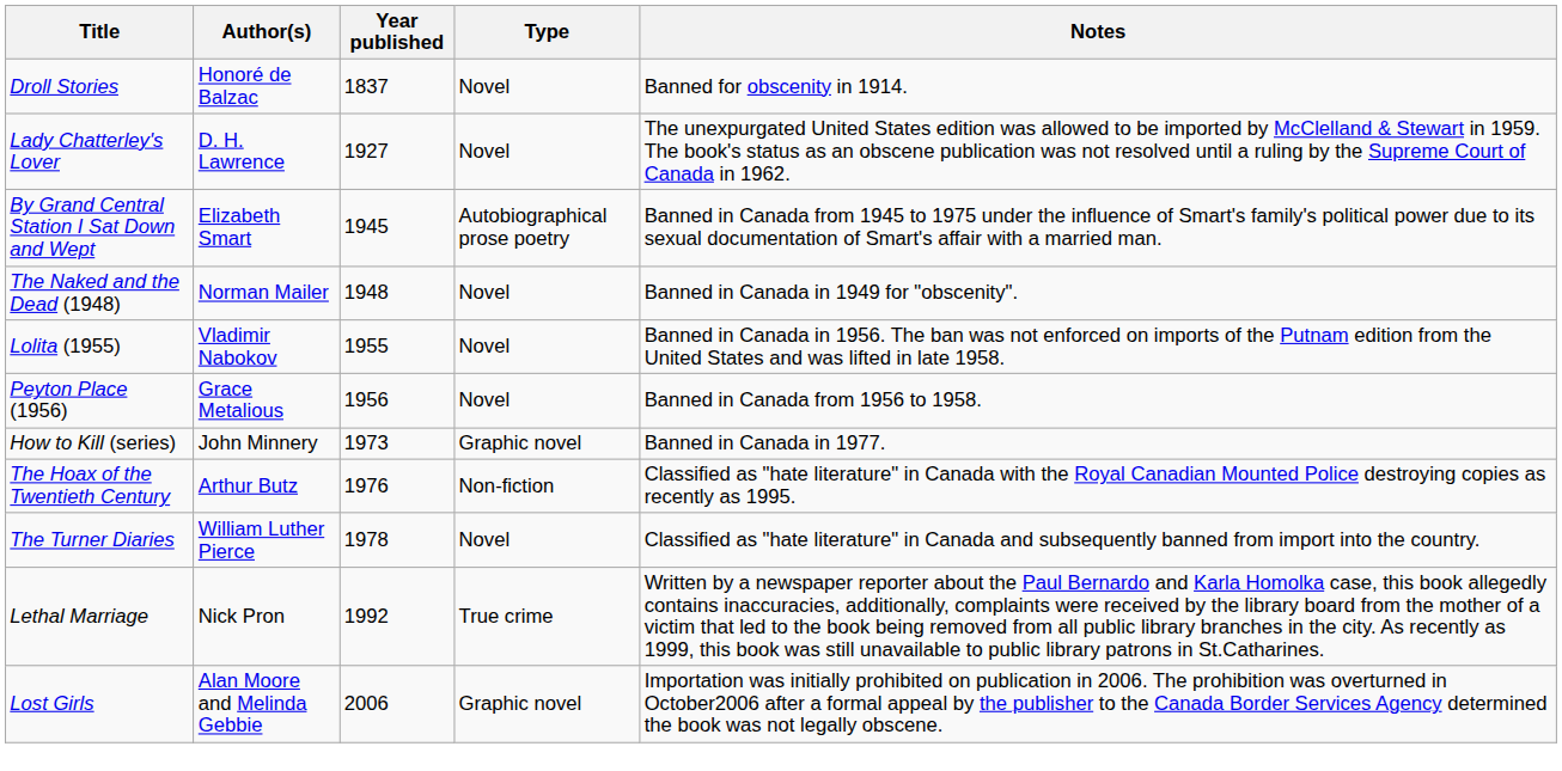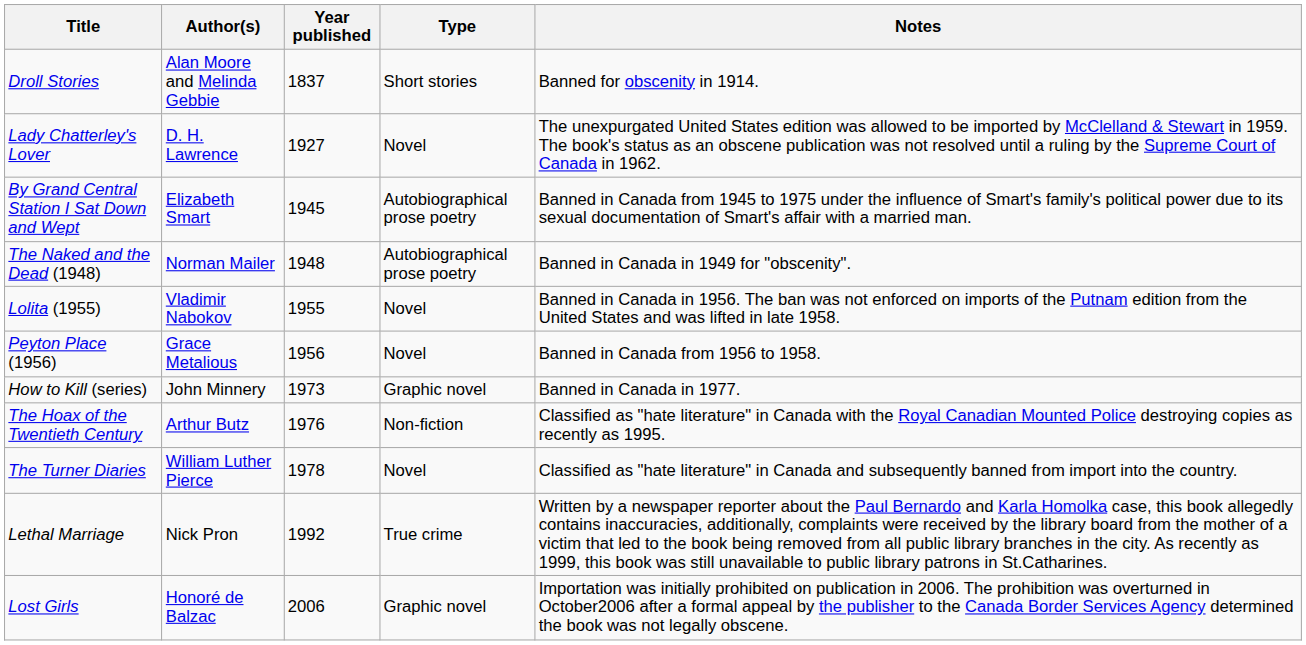 <table class="wikitable sortable">
 <tr>
 <th>Title</th>
 <th>Author(s)</th>
 <th>Year published</th>
 <th>Type</th>
 <th class="unsortable">Notes</th>
 </tr>
 <tr>
 <td><em><a href='#'>Droll Stories</a></em></td>
-<td><a href='#'>Honoré de Balzac</a></td>
+<td><a href='#'>Alan Moore</a> and <a href='#'>Melinda Gebbie</a></td>
 <td>1837</td>
-<td>Novel</td>
+<td>Short stories</td>
 <td>Banned for <a href='#'>obscenity</a> in 1914.</td>
 </tr>
 <tr>
 <td><em><a href='#'>Lady Chatterley's Lover</a></em></td>
 <td><a href='#'>D. H. Lawrence</a></td>
 <td>1927</td>
 <td>Novel</td>
 <td>The unexpurgated United States edition was allowed to be imported by <a href='#'>McClelland & Stewart</a> in 1959. The book's status as an obscene publication was not resolved until a ruling by the <a href='#'>Supreme Court of Canada</a> in 1962.</td>
 </tr>
 <tr>
 <td><em><a href='#'>By Grand Central Station I Sat Down and Wept</a></em></td>
 <td><a href='#'>Elizabeth Smart</a></td>
 <td>1945</td>
 <td>Autobiographical prose poetry</td>
 <td>Banned in Canada from 1945 to 1975 under the influence of Smart's family's political power due to its sexual documentation of Smart's affair with a married man.</td>
 </tr>
 <tr>
 <td><em><a href='#'>The Naked and the Dead</a></em> (1948)</td>
 <td><a href='#'>Norman Mailer</a></td>
 <td>1948</td>
-<td>Novel</td>
+<td>Autobiographical prose poetry</td>
 <td>Banned in Canada in 1949 for "obscenity".</td>
 </tr>
 <tr>
 <td><em><a href='#'>Lolita</a></em> (1955)</td>
 <td><a href='#'>Vladimir Nabokov</a></td>
 <td>1955</td>
 <td>Novel</td>
 <td>Banned in Canada in 1956. The ban was not enforced on imports of the <a href='#'>Putnam</a> edition from the United States and was lifted in late 1958.</td>
 </tr>
 <tr>
 <td><em><a href='#'>Peyton Place</a></em> (1956)</td>
 <td><a href='#'>Grace Metalious</a></td>
 <td>1956</td>
 <td>Novel</td>
 <td>Banned in Canada from 1956 to 1958.</td>
 </tr>
 <tr>
 <td><em>How to Kill</em> (series)</td>
 <td>John Minnery</td>
 <td>1973</td>
 <td>Graphic novel</td>
 <td>Banned in Canada in 1977.</td>
 </tr>
 <tr>
 <td><em><a href='#'>The Hoax of the Twentieth Century</a></em></td>
 <td><a href='#'>Arthur Butz</a></td>
 <td>1976</td>
 <td>Non-fiction</td>
 <td>Classified as "hate literature" in Canada with the <a href='#'>Royal Canadian Mounted Police</a> destroying copies as recently as 1995.</td>
 </tr>
 <tr>
 <td><em><a href='#'>The Turner Diaries</a></em></td>
 <td><a href='#'>William Luther Pierce</a></td>
 <td>1978</td>
 <td>Novel</td>
 <td>Classified as "hate literature" in Canada and subsequently banned from import into the country.</td>
 </tr>
 <tr>
 <td><em>Lethal Marriage</em></td>
 <td>Nick Pron</td>
 <td>1992</td>
 <td>True crime</td>
 <td>Written by a newspaper reporter about the <a href='#'>Paul Bernardo</a> and <a href='#'>Karla Homolka</a> case, this book allegedly contains inaccuracies, additionally, complaints were received by the  library board from the mother of a victim that led to the book being removed from all public library branches in the city. As recently as 1999, this book was still unavailable to public library patrons in St.Catharines.</td>
 </tr>
 <tr>
 <td><em><a href='#'>Lost Girls</a></em></td>
-<td><a href='#'>Alan Moore</a> and <a href='#'>Melinda Gebbie</a></td>
+<td><a href='#'>Honoré de Balzac</a></td>
 <td>2006</td>
 <td>Graphic novel</td>
 <td>Importation was initially prohibited on publication in 2006. The prohibition was overturned in October2006 after a formal appeal by <a href='#'>the publisher</a> to the <a href='#'>Canada Border Services Agency</a> determined the book was not legally obscene.</td>
 </tr>
 </table>
